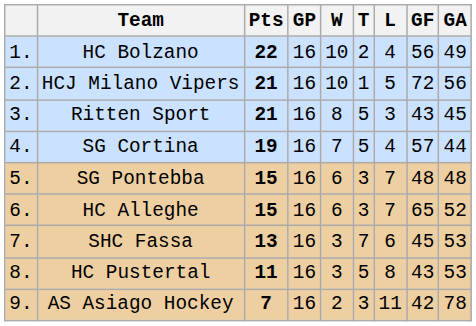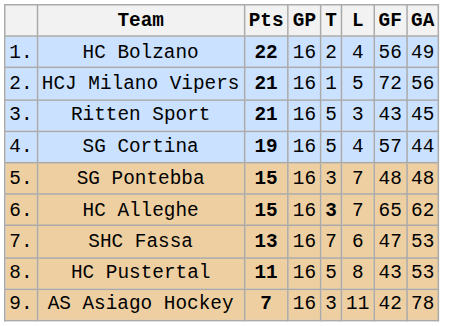 <table class="wikitable">
 <tr>
 <th></th>
 <th>Team</th>
 <th>Pts</th>
 <th>GP</th>
-<th>W</th>
 <th>T</th>
 <th>L</th>
 <th>GF</th>
 <th>GA</th>
 </tr>
 <tr bgcolor=#CAE1FF align="center">
 <td>1.</td>
 <td>HC Bolzano</td>
 <td><strong>22</strong></td>
 <td>16</td>
-<td>10</td>
 <td>2</td>
 <td>4</td>
 <td>56</td>
 <td>49</td>
 </tr>
 <tr bgcolor=#CAE1FF align="center">
 <td>2.</td>
 <td>HCJ Milano Vipers</td>
 <td><strong>21</strong></td>
 <td>16</td>
-<td>10</td>
 <td>1</td>
 <td>5</td>
 <td>72</td>
 <td>56</td>
 </tr>
 <tr bgcolor=#CAE1FF align="center">
 <td>3.</td>
 <td>Ritten Sport</td>
 <td><strong>21</strong></td>
 <td>16</td>
-<td>8</td>
 <td>5</td>
 <td>3</td>
 <td>43</td>
 <td>45</td>
 </tr>
 <tr bgcolor=#CAE1FF align="center">
 <td>4.</td>
 <td>SG Cortina</td>
 <td><strong>19</strong></td>
 <td>16</td>
-<td>7</td>
 <td>5</td>
 <td>4</td>
 <td>57</td>
 <td>44</td>
 </tr>
 <tr bgcolor=#EECFA1 align="center">
 <td>5.</td>
 <td>SG Pontebba</td>
 <td><strong>15</strong></td>
 <td>16</td>
-<td>6</td>
 <td>3</td>
 <td>7</td>
 <td>48</td>
 <td>48</td>
 </tr>
 <tr bgcolor=#EECFA1 align="center">
 <td>6.</td>
 <td>HC Alleghe</td>
 <td><strong>15</strong></td>
 <td>16</td>
-<td>6</td>
-<td>3</td>
+<td><strong>3</strong></td>
 <td>7</td>
 <td>65</td>
-<td>52</td>
+<td>62</td>
 </tr>
 <tr bgcolor=#EECFA1 align="center">
 <td>7.</td>
 <td>SHC Fassa</td>
 <td><strong>13</strong></td>
 <td>16</td>
-<td>3</td>
 <td>7</td>
 <td>6</td>
-<td>45</td>
+<td>47</td>
 <td>53</td>
 </tr>
 <tr bgcolor=#EECFA1 align="center">
 <td>8.</td>
 <td>HC Pustertal</td>
 <td><strong>11</strong></td>
 <td>16</td>
-<td>3</td>
 <td>5</td>
 <td>8</td>
 <td>43</td>
 <td>53</td>
 </tr>
 <tr bgcolor=#EECFA1 align="center">
 <td>9.</td>
 <td>AS Asiago Hockey</td>
 <td><strong>7</strong></td>
 <td>16</td>
-<td>2</td>
 <td>3</td>
 <td>11</td>
 <td>42</td>
 <td>78</td>
 </tr>
 </table>
